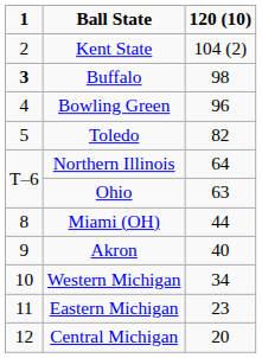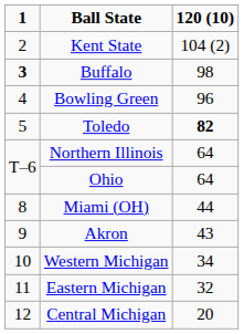 <table class="wikitable" border="1">
 <tr align=center>
 </tr>
 <tr align="center">
 <td><strong>1</strong></td>
 <td><strong>Ball State</strong></td>
 <td><strong>120 (10)</strong></td>
 </tr>
 <tr align="center">
 <td>2</td>
 <td><a href='#'>Kent State</a></td>
 <td>104 (2)</td>
 </tr>
 <tr align="center">
 <td><strong>3</strong></td>
 <td><a href='#'>Buffalo</a></td>
 <td>98</td>
 </tr>
 <tr align="center">
 <td>4</td>
 <td><a href='#'>Bowling Green</a></td>
 <td>96</td>
 </tr>
 <tr align="center">
 <td>5</td>
 <td><a href='#'>Toledo</a></td>
-<td>82</td>
+<td><strong>82</strong></td>
 </tr>
 <tr align="center">
 <td rowspan=2>T–6</td>
 <td><a href='#'>Northern Illinois</a></td>
 <td>64</td>
 </tr>
 <tr align="center">
 <td><a href='#'>Ohio</a></td>
-<td>63</td>
+<td>64</td>
 </tr>
 <tr align="center">
 <td>8</td>
 <td><a href='#'>Miami (OH)</a></td>
 <td>44</td>
 </tr>
 <tr align="center">
 <td>9</td>
 <td><a href='#'>Akron</a></td>
-<td>40</td>
+<td>43</td>
 </tr>
 <tr align="center">
 <td>10</td>
 <td><a href='#'>Western Michigan</a></td>
 <td>34</td>
 </tr>
 <tr align="center">
 <td>11</td>
 <td><a href='#'>Eastern Michigan</a></td>
-<td>23</td>
+<td>32</td>
 </tr>
 <tr align="center">
 <td>12</td>
 <td><a href='#'>Central Michigan</a></td>
 <td>20</td>
 </tr>
 </table>
